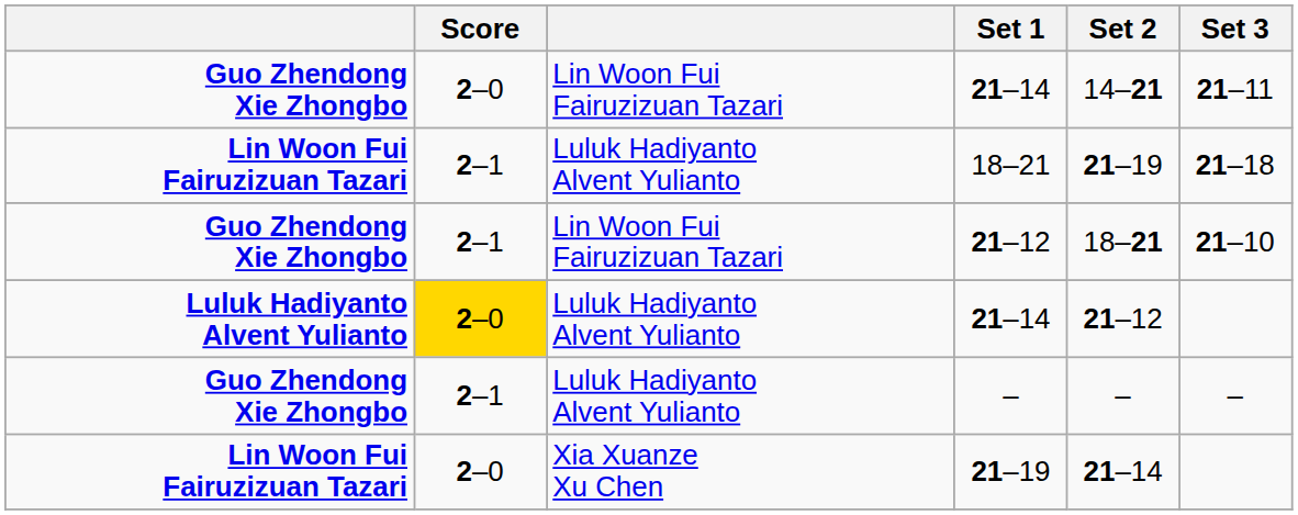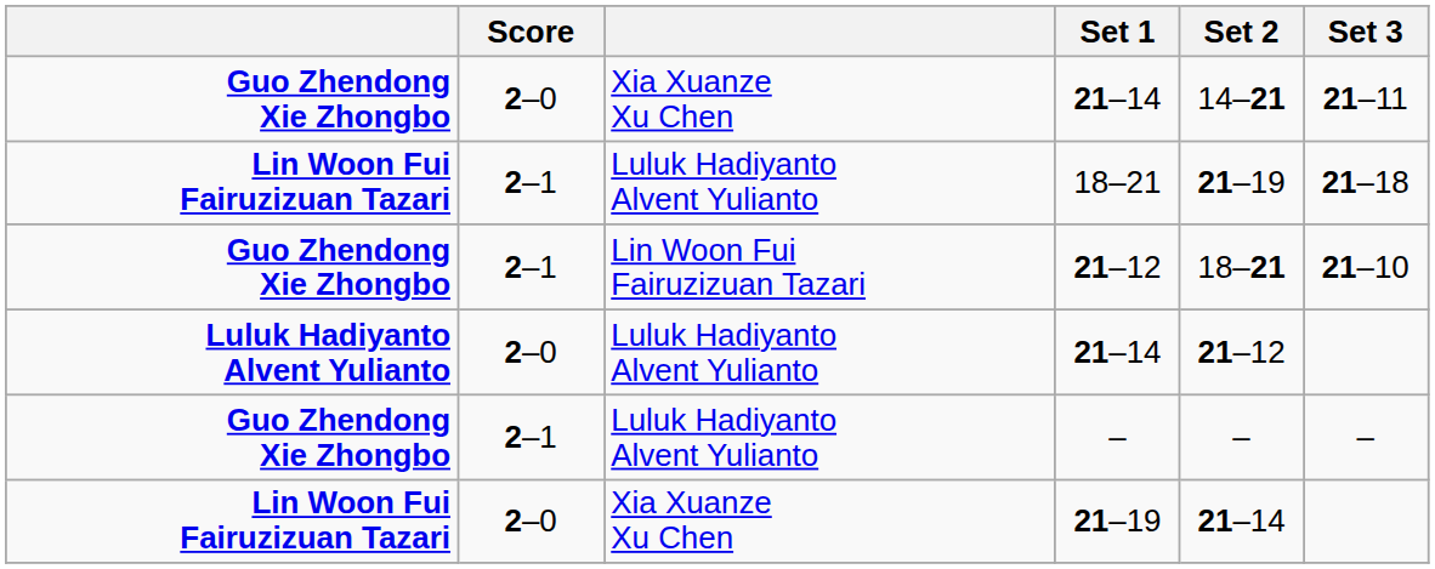 <table class="wikitable" style="text-align:center; font-size:90%">
 <tr>
 <th align="right" width="200"></th>
 <th width="60">Score</th>
 <th align="left" width="200"></th>
 <th width="50">Set 1</th>
 <th width="50">Set 2</th>
 <th width="50">Set 3</th>
 </tr>
 <tr>
 <td align="right"><strong><a href='#'>Guo Zhendong</a> <br><a href='#'>Xie Zhongbo</a> </strong></td>
 <td align="center"><strong>2</strong>–0</td>
-<td align="left"> <a href='#'>Lin Woon Fui</a><br> <a href='#'>Fairuzizuan Tazari</a></td>
+<td align="left"> <a href='#'>Xia Xuanze</a><br> <a href='#'>Xu Chen</a></td>
 <td><strong>21</strong>–14</td>
 <td>14–<strong>21</strong></td>
 <td><strong>21</strong>–11</td>
 </tr>
 <tr>
 <td align="right"><strong><a href='#'>Lin Woon Fui</a> <br><a href='#'>Fairuzizuan Tazari</a> </strong></td>
 <td align="center"><strong>2</strong>–1</td>
 <td align="left"> <a href='#'>Luluk Hadiyanto</a><br> <a href='#'>Alvent Yulianto</a></td>
 <td>18–21</td>
 <td><strong>21</strong>–19</td>
 <td><strong>21</strong>–18</td>
 </tr>
 <tr>
 <td align="right"><strong><a href='#'>Guo Zhendong</a> <br><a href='#'>Xie Zhongbo</a> </strong></td>
 <td align="center"><strong>2</strong>–1</td>
 <td align="left"> <a href='#'>Lin Woon Fui</a><br> <a href='#'>Fairuzizuan Tazari</a></td>
 <td><strong>21</strong>–12</td>
 <td>18–<strong>21</strong></td>
 <td><strong>21</strong>–10</td>
 </tr>
 <tr>
 <td align="right"><strong><a href='#'>Luluk Hadiyanto</a> <br><a href='#'>Alvent Yulianto</a> </strong></td>
-<td align="center" style="background: gold;"><strong>2</strong>–0</td>
+<td align="center"><strong>2</strong>–0</td>
 <td align="left"> <a href='#'>Luluk Hadiyanto</a><br> <a href='#'>Alvent Yulianto</a></td>
 <td><strong>21</strong>–14</td>
 <td><strong>21</strong>–12</td>
 <td></td>
 </tr>
 <tr>
 <td align="right"><strong><a href='#'>Guo Zhendong</a> <br><a href='#'>Xie Zhongbo</a> </strong></td>
 <td align="center"><strong>2</strong>–1</td>
 <td align="left"> <a href='#'>Luluk Hadiyanto</a><br> <a href='#'>Alvent Yulianto</a></td>
 <td>–</td>
 <td>–</td>
 <td>–</td>
 </tr>
 <tr>
 <td align="right"><strong><a href='#'>Lin Woon Fui</a> <br><a href='#'>Fairuzizuan Tazari</a> </strong></td>
 <td align="center"><strong>2</strong>–0</td>
 <td align="left"> <a href='#'>Xia Xuanze</a><br> <a href='#'>Xu Chen</a></td>
 <td><strong>21</strong>–19</td>
 <td><strong>21</strong>–14</td>
 <td></td>
 </tr>
 </table>
